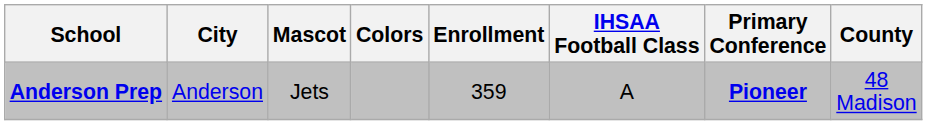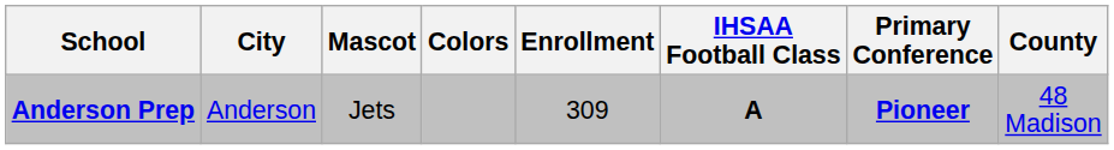 <table class=wikitable style="text-align:center;font-size: 95%">
 <tr>
 <th>School</th>
 <th>City</th>
 <th>Mascot</th>
 <th>Colors</th>
 <th>Enrollment</th>
 <th><a href='#'>IHSAA</a><br>Football Class</th>
 <th>Primary<br>Conference</th>
 <th>County</th>
 </tr>
 <tr bgcolor=silver>
 <td><strong><a href='#'>Anderson Prep</a></strong></td>
 <td><a href='#'>Anderson</a></td>
 <td>Jets</td>
 <td> </td>
-<td>359</td>
-<td>A</td>
+<td>309</td>
+<td><strong>A</strong></td>
 <td><strong><a href='#'>Pioneer</a></strong></td>
 <td><a href='#'>48<br>Madison</a></td>
 </tr>
 </table>
